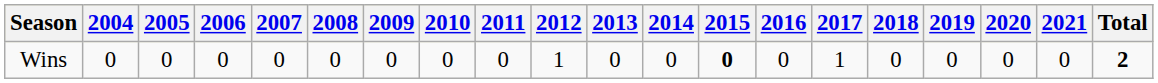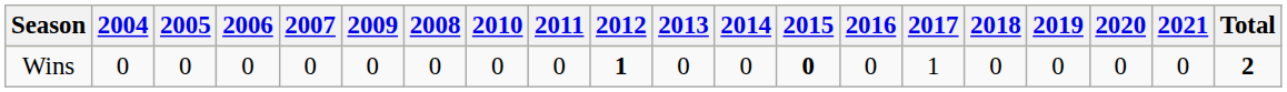 <table class=wikitable style=font-size:97%>
 <tr style="background:#ffc;">
 <th scope="col">Season</th>
 <th scope="col"><a href='#'>2004</a></th>
 <th scope="col"><a href='#'>2005</a></th>
 <th scope="col"><a href='#'>2006</a></th>
 <th scope="col"><a href='#'>2007</a></th>
+<th scope="col"><a href='#'>2009</a></th>
 <th scope="col"><a href='#'>2008</a></th>
-<th scope="col"><a href='#'>2009</a></th>
 <th scope="col"><a href='#'>2010</a></th>
 <th scope="col"><a href='#'>2011</a></th>
 <th scope="col"><a href='#'>2012</a></th>
 <th scope="col"><a href='#'>2013</a></th>
 <th scope="col"><a href='#'>2014</a></th>
 <th scope="col"><a href='#'>2015</a></th>
 <th scope="col"><a href='#'>2016</a></th>
 <th scope="col"><a href='#'>2017</a></th>
 <th scope="col"><a href='#'>2018</a></th>
 <th scope="col"><a href='#'>2019</a></th>
 <th scope="col"><a href='#'>2020</a></th>
 <th scope="col"><a href='#'>2021</a></th>
 <th scope="col">Total</th>
 </tr>
 <tr align=center>
 <td>Wins</td>
 <td>0</td>
 <td>0</td>
 <td>0</td>
 <td>0</td>
 <td>0</td>
 <td>0</td>
 <td>0</td>
 <td>0</td>
-<td>1</td>
+<td><strong>1</strong></td>
 <td>0</td>
 <td>0</td>
 <td><strong>0</strong></td>
 <td>0</td>
 <td>1</td>
 <td>0</td>
 <td>0</td>
 <td>0</td>
 <td>0</td>
 <td><strong>2</strong></td>
 </tr>
 </table>
